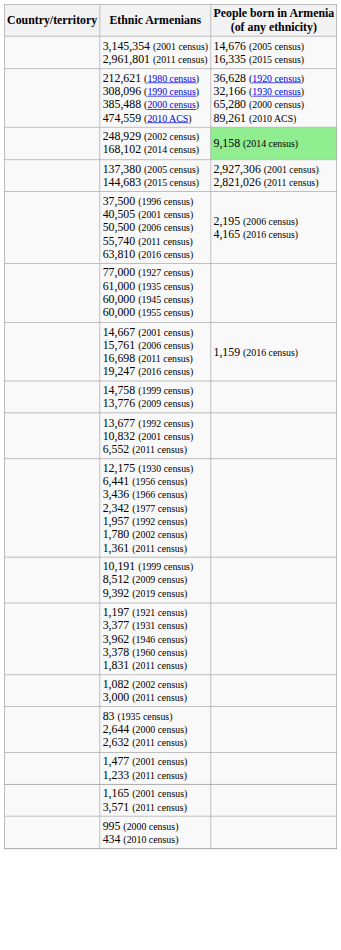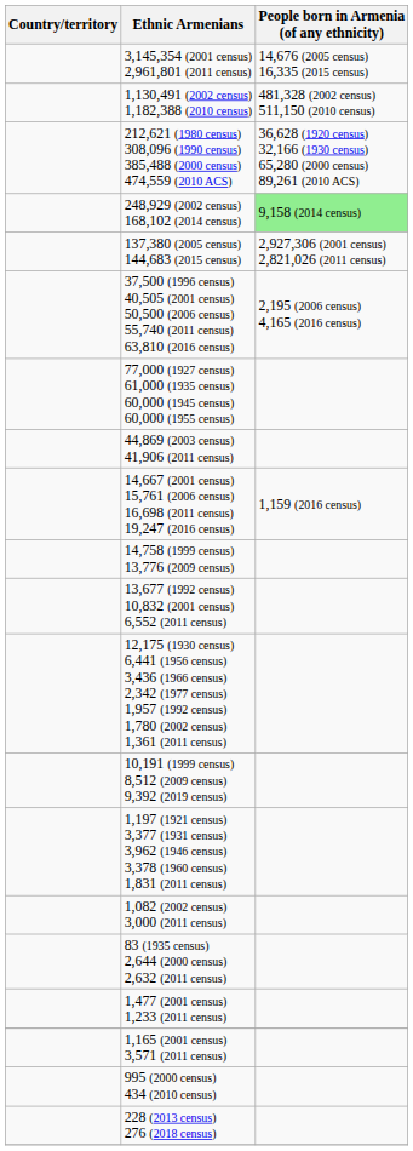 <table class="wikitable">
 <tr>
 <th align="center">Country/territory</th>
 <th align="center">Ethnic Armenians</th>
 <th align="center">People born in Armenia<br>(of any ethnicity)</th>
 </tr>
 <tr>
 <td></td>
 <td>3,145,354 <small>(2001 census)</small><br>2,961,801 <small>(2011 census)</small></td>
 <td>14,676 <small>(2005 census)</small><br>16,335 <small>(2015 census)</small></td>
+</tr>
+<tr>
+<td></td>
+<td>1,130,491 <small>(<a href='#'>2002 census</a>)</small><br>1,182,388 <small>(<a href='#'>2010 census</a>)</small></td>
+<td>481,328 <small>(2002 census)</small><br>511,150 <small>(2010 census)</small></td>
 </tr>
 <tr>
 <td></td>
 <td>212,621 <small>(<a href='#'>1980 census</a>)</small><br>308,096 <small>(<a href='#'>1990 census</a>)</small><br>385,488 <small>(<a href='#'>2000 census</a>)</small><br>474,559 <small>(<a href='#'>2010 ACS</a>)</small></td>
 <td>36,628 <small>(<a href='#'>1920 census</a>)</small><br>32,166 <small>(<a href='#'>1930 census</a>)</small><br>65,280 <small>(2000 census)</small><br>89,261 <small>(2010 ACS)</small></td>
 </tr>
 <tr>
 <td></td>
 <td>248,929 <small>(2002 census)</small><br>168,102 <small>(2014 census)</small></td>
 <td style="background: lightgreen;">9,158 <small>(2014 census)</small></td>
 </tr>
 <tr>
 <td><em></em></td>
 <td>137,380 <small>(2005 census)</small><br>144,683 <small>(2015 census)</small></td>
 <td>2,927,306 <small>(2001 census)</small><br>2,821,026 <small>(2011 census)</small></td>
 </tr>
 <tr>
 <td></td>
 <td>37,500 <small>(1996 census)</small><br>40,505 <small>(2001 census)</small><br>50,500 <small>(2006 census)</small><br>55,740 <small>(2011 census)</small><br>63,810 <small>(2016 census)</small></td>
 <td>2,195 <small>(2006 census)</small><br>4,165 <small>(2016 census)</small></td>
 </tr>
 <tr>
 <td></td>
 <td>77,000 <small>(1927 census)</small><br>61,000 <small>(1935 census)</small><br>60,000 <small>(1945 census)</small><br>60,000 <small>(1955 census)</small></td>
+<td></td>
+</tr>
+<tr>
+<td><em></em></td>
+<td>44,869 <small>(2003 census)</small><br>41,906 <small>(2011 census)</small></td>
 <td></td>
 </tr>
 <tr>
 <td></td>
 <td>14,667 <small>(2001 census)</small><br>15,761 <small>(2006 census)</small><br>16,698 <small>(2011 census)</small><br>19,247 <small>(2016 census)</small></td>
 <td>1,159 <small>(2016 census)</small></td>
 </tr>
 <tr>
 <td></td>
 <td>14,758 <small>(1999 census)</small><br>13,776 <small>(2009 census)</small></td>
 <td></td>
 </tr>
 <tr>
 <td></td>
 <td>13,677 <small>(1992 census)</small><br>10,832 <small>(2001 census)</small><br>6,552 <small>(2011 census)</small></td>
 <td></td>
 </tr>
 <tr>
 <td></td>
 <td>12,175 <small>(1930 census)</small><br>6,441 <small>(1956 census)</small><br>3,436 <small>(1966 census)</small><br>2,342 <small>(1977 census)</small><br>1,957 <small>(1992 census)</small><br>1,780 <small>(2002 census)</small><br>1,361 <small>(2011 census)</small></td>
 <td></td>
 </tr>
 <tr>
 <td></td>
 <td>10,191 <small>(1999 census)</small><br>8,512 <small>(2009 census)</small><br>9,392 <small>(2019 census)</small></td>
 <td></td>
 </tr>
 <tr>
 <td></td>
 <td>1,197 <small>(1921 census)</small><br>3,377 <small>(1931 census)</small><br>3,962 <small>(1946 census)</small><br>3,378 <small>(1960 census)</small><br>1,831 <small>(2011 census)</small></td>
 <td></td>
 </tr>
 <tr>
 <td></td>
 <td>1,082 <small>(2002 census)</small><br>3,000 <small>(2011 census)</small></td>
 <td></td>
 </tr>
 <tr>
 <td></td>
 <td>83 <small>(1935 census)</small><br>2,644 <small>(2000 census)</small><br>2,632 <small>(2011 census)</small></td>
 <td></td>
 </tr>
 <tr>
 <td></td>
 <td>1,477 <small>(2001 census)</small><br>1,233 <small>(2011 census)</small></td>
 <td></td>
 </tr>
 <tr>
 </tr>
 <tr>
 <td></td>
 <td>1,165 <small>(2001 census)</small><br>3,571 <small>(2011 census)</small></td>
 <td></td>
 </tr>
 <tr>
 <td></td>
 <td>995 <small>(2000 census)</small><br>434 <small>(2010 census)</small></td>
 <td></td>
 </tr>
 <tr>
+<td></td>
+<td>228 <small>(<a href='#'>2013 census</a>)</small><br>276 <small>(<a href='#'>2018 census</a>)</small></td>
+<td></td>
+</tr>
+<tr>
 </tr>
 </table>
